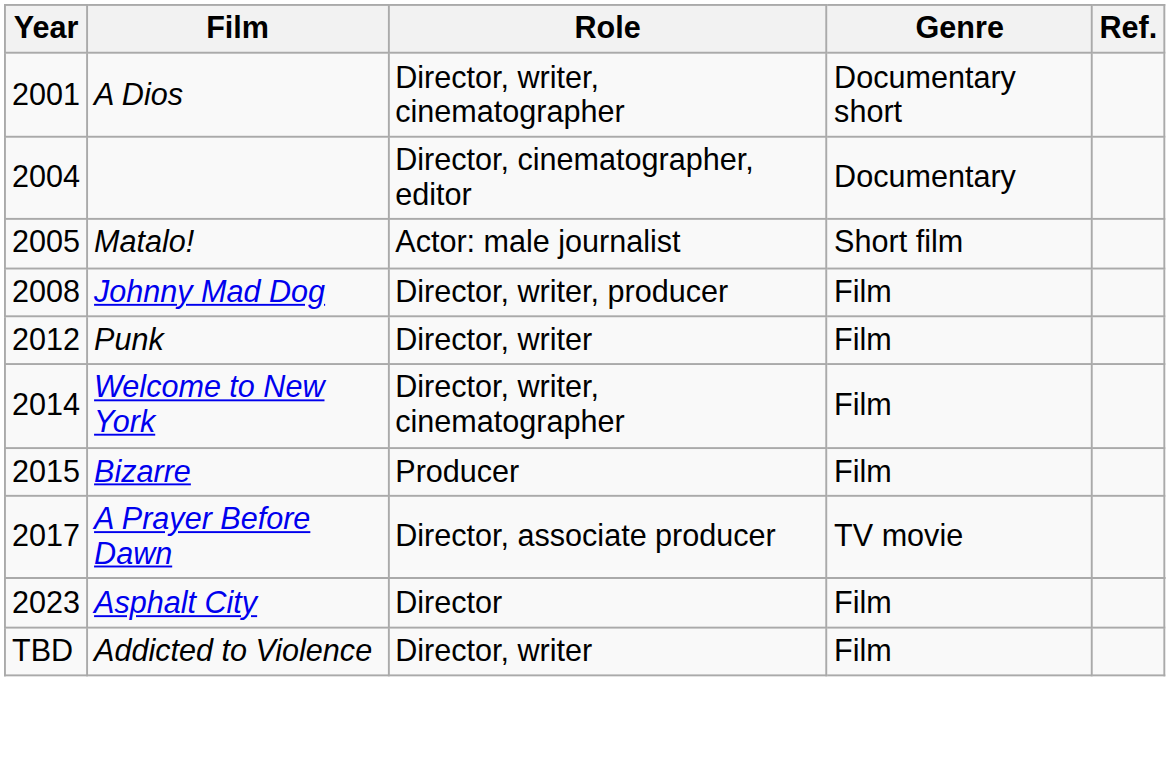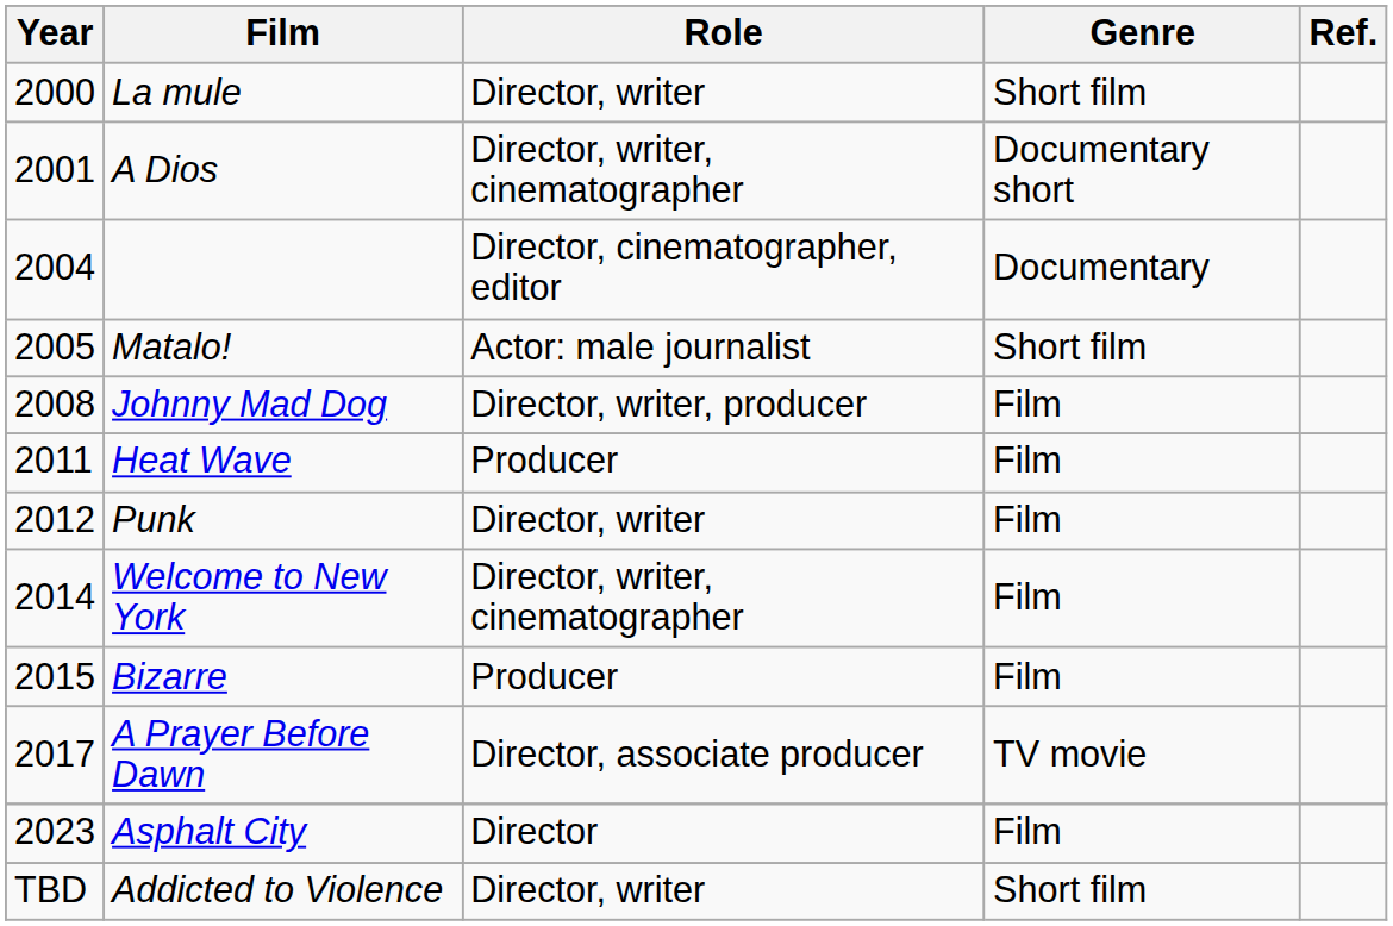 <table class="wikitable">
 <tr>
 <th>Year</th>
 <th>Film</th>
 <th>Role</th>
 <th>Genre</th>
 <th>Ref.</th>
+</tr>
+<tr>
+<td>2000</td>
+<td><em>La mule</em></td>
+<td>Director, writer</td>
+<td>Short film</td>
+<td></td>
 </tr>
 <tr>
 <td>2001</td>
 <td><em>A Dios</em></td>
 <td>Director, writer, cinematographer</td>
 <td>Documentary short</td>
 <td></td>
 </tr>
 <tr>
 <td>2004</td>
 <td><em></em></td>
 <td>Director, cinematographer, editor</td>
 <td>Documentary</td>
 <td></td>
 </tr>
 <tr>
 <td>2005</td>
 <td><em>Matalo!</em></td>
 <td>Actor: male journalist</td>
 <td>Short film</td>
 <td></td>
 </tr>
 <tr>
 <td>2008</td>
 <td><em><a href='#'>Johnny Mad Dog</a></em></td>
 <td>Director, writer, producer</td>
+<td>Film</td>
+<td></td>
+</tr>
+<tr>
+<td>2011</td>
+<td><em><a href='#'>Heat Wave</a></em></td>
+<td>Producer</td>
 <td>Film</td>
 <td></td>
 </tr>
 <tr>
 <td>2012</td>
 <td><em>Punk</em></td>
 <td>Director, writer</td>
 <td>Film</td>
 <td></td>
 </tr>
 <tr>
 <td>2014</td>
 <td><em><a href='#'>Welcome to New York</a></em></td>
 <td>Director, writer, cinematographer</td>
 <td>Film</td>
 <td></td>
 </tr>
 <tr>
 <td>2015</td>
 <td><em><a href='#'>Bizarre</a></em></td>
 <td>Producer</td>
 <td>Film</td>
 <td></td>
 </tr>
 <tr>
 <td>2017</td>
 <td><em><a href='#'>A Prayer Before Dawn</a></em></td>
 <td>Director, associate producer</td>
 <td>TV movie</td>
 <td></td>
 </tr>
 <tr>
 </tr>
 <tr>
 <td>2023</td>
 <td><em><a href='#'>Asphalt City</a></em></td>
 <td>Director</td>
 <td>Film</td>
 <td></td>
 </tr>
 <tr>
 <td>TBD</td>
 <td><em>Addicted to Violence</em></td>
 <td>Director, writer</td>
-<td>Film</td>
+<td>Short film</td>
 <td></td>
 </tr>
 </table>
